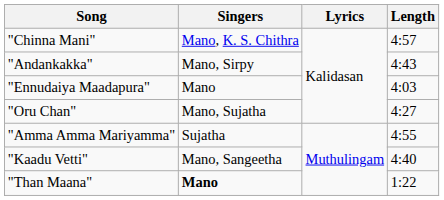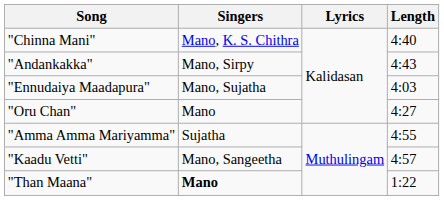 <table class="wikitable" style="font-size:95%;">
 <tr>
 <th>Song</th>
 <th>Singers</th>
 <th>Lyrics</th>
 <th>Length</th>
 </tr>
 <tr>
 <td>"Chinna Mani"</td>
 <td><a href='#'>Mano</a>, <a href='#'>K. S. Chithra</a></td>
 <td rowspan=4>Kalidasan</td>
-<td>4:57</td>
+<td>4:40</td>
 </tr>
 <tr>
 <td>"Andankakka"</td>
 <td>Mano, Sirpy</td>
 <td>4:43</td>
 </tr>
 <tr>
 <td>"Ennudaiya Maadapura"</td>
-<td>Mano</td>
+<td>Mano, Sujatha</td>
 <td>4:03</td>
 </tr>
 <tr>
 <td>"Oru Chan"</td>
-<td>Mano, Sujatha</td>
+<td>Mano</td>
 <td>4:27</td>
 </tr>
 <tr>
 <td>"Amma Amma Mariyamma"</td>
 <td>Sujatha</td>
 <td rowspan=3><a href='#'>Muthulingam</a></td>
 <td>4:55</td>
 </tr>
 <tr>
 <td>"Kaadu Vetti"</td>
 <td>Mano, Sangeetha</td>
-<td>4:40</td>
+<td>4:57</td>
 </tr>
 <tr>
 <td>"Than Maana"</td>
 <td><strong>Mano</strong></td>
 <td>1:22</td>
 </tr>
 </table>
